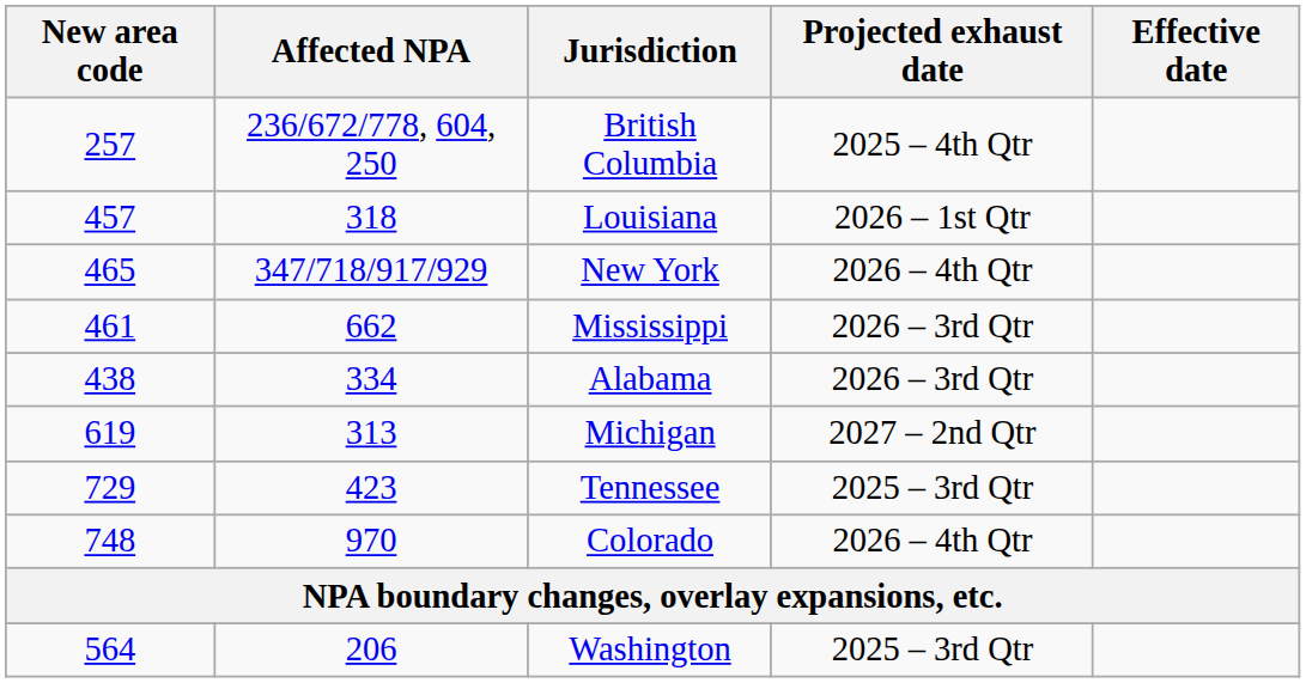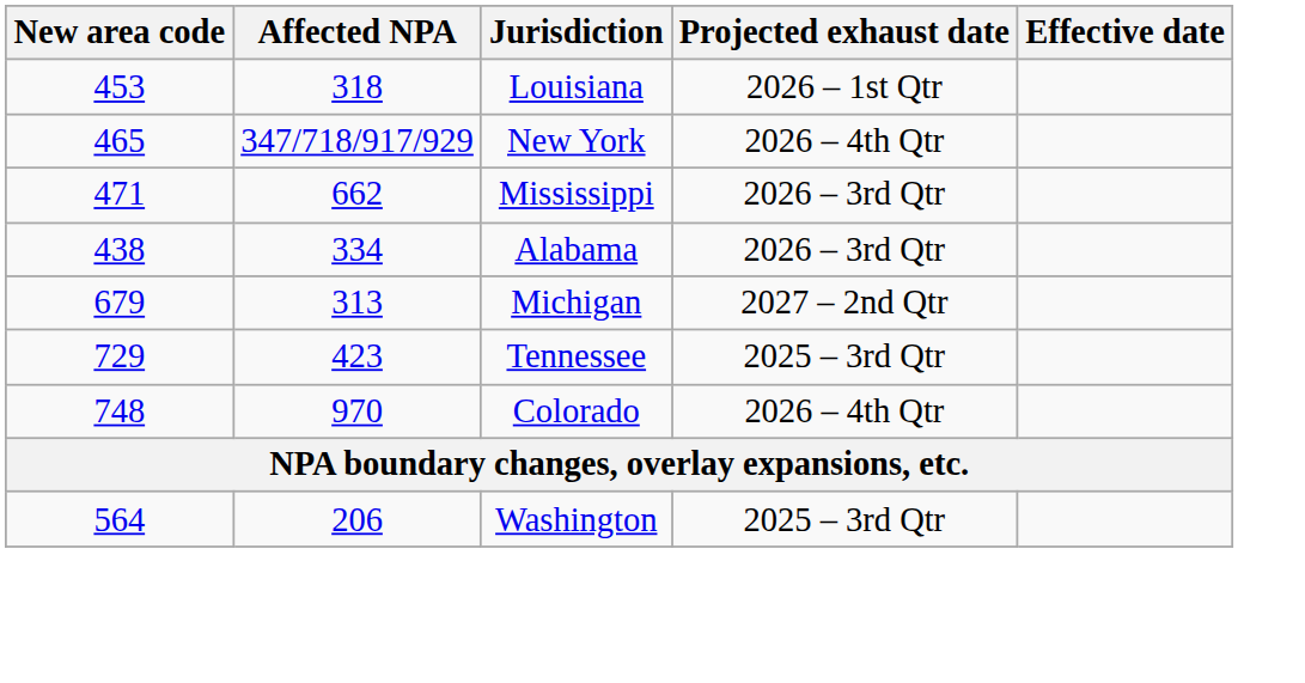 <table class="wikitable sortable" style="text-align:center">
 <tr>
 <th>New area code</th>
 <th>Affected NPA</th>
 <th>Jurisdiction</th>
 <th>Projected exhaust date</th>
 <th>Effective date</th>
 </tr>
 <tr>
-<td><a href='#'>257</a></td>
-<td><a href='#'>236/672/778</a>, <a href='#'>604</a>, <a href='#'>250</a></td>
-<td><a href='#'>British Columbia</a></td>
-<td>2025 – 4th Qtr</td>
-<td></td>
-</tr>
-<tr>
-<td><a href='#'>457</a></td>
+<td><a href='#'>453</a></td>
 <td><a href='#'>318</a></td>
 <td><a href='#'>Louisiana</a></td>
 <td>2026 – 1st Qtr</td>
 <td></td>
 </tr>
 <tr>
 <td><a href='#'>465</a></td>
 <td><a href='#'>347/718/917/929</a></td>
 <td><a href='#'>New York</a></td>
 <td>2026 – 4th Qtr</td>
 <td></td>
 </tr>
 <tr>
-<td><a href='#'>461</a></td>
+<td><a href='#'>471</a></td>
 <td><a href='#'>662</a></td>
 <td><a href='#'>Mississippi</a></td>
 <td>2026 – 3rd Qtr</td>
 <td></td>
 </tr>
 <tr>
 <td><a href='#'>438</a></td>
 <td><a href='#'>334</a></td>
 <td><a href='#'>Alabama</a></td>
 <td>2026 – 3rd Qtr</td>
 <td></td>
 </tr>
 <tr>
-<td><a href='#'>619</a></td>
+<td><a href='#'>679</a></td>
 <td><a href='#'>313</a></td>
 <td><a href='#'>Michigan</a></td>
 <td>2027 – 2nd Qtr</td>
 <td></td>
 </tr>
 <tr>
 <td><a href='#'>729</a></td>
 <td><a href='#'>423</a></td>
 <td><a href='#'>Tennessee</a></td>
 <td>2025 – 3rd Qtr</td>
 <td></td>
 </tr>
 <tr>
 <td><a href='#'>748</a></td>
 <td><a href='#'>970</a></td>
 <td><a href='#'>Colorado</a></td>
 <td>2026 – 4th Qtr</td>
 <td></td>
 </tr>
 <tr>
 <th colspan=5>NPA boundary changes, overlay expansions, etc.</th>
 </tr>
 <tr>
 <td><a href='#'>564</a></td>
 <td><a href='#'>206</a></td>
 <td><a href='#'> Washington</a></td>
 <td>2025 – 3rd Qtr</td>
 <td></td>
 </tr>
 </table>
